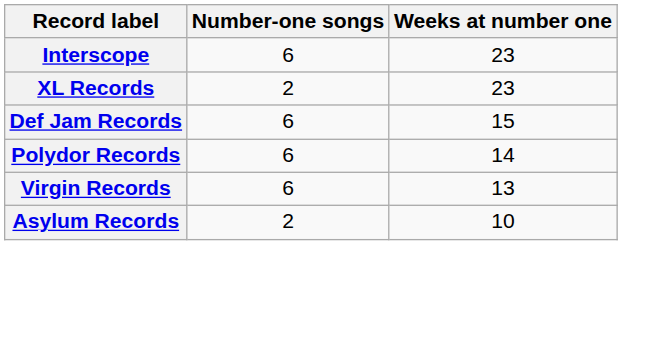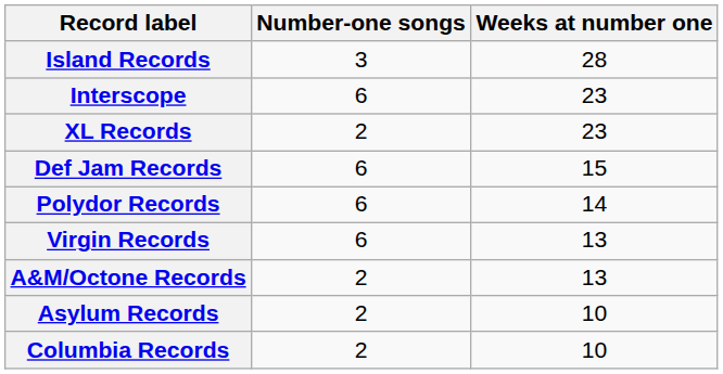 <table class="wikitable plainrowheaders sortable">
 <tr>
 <th scope=col>Record label</th>
 <th scope=col>Number-one songs</th>
 <th scope=col>Weeks at number one</th>
+</tr>
+<tr>
+<th scope=row><a href='#'>Island Records</a></th>
+<td align=center>3</td>
+<td align=center>28</td>
 </tr>
 <tr>
 <th scope=row><a href='#'>Interscope</a></th>
 <td align=center>6</td>
 <td align=center>23</td>
 </tr>
 <tr>
 <th scope=row><a href='#'>XL Records</a></th>
 <td align=center>2</td>
 <td align=center>23</td>
 </tr>
 <tr>
 <th scope=row><a href='#'>Def Jam Records</a></th>
 <td align=center>6</td>
 <td align=center>15</td>
 </tr>
 <tr>
 <th scope=row><a href='#'>Polydor Records</a></th>
 <td align=center>6</td>
 <td align=center>14</td>
 </tr>
 <tr>
 <th scope=row><a href='#'>Virgin Records</a></th>
 <td align=center>6</td>
 <td align=center>13</td>
 </tr>
 <tr>
+<th scope=row><a href='#'>A&M/Octone Records</a></th>
+<td align=center>2</td>
+<td align=center>13</td>
+</tr>
+<tr>
 <th scope=row><a href='#'>Asylum Records</a></th>
 <td align=center>2</td>
 <td align=center>10</td>
 </tr>
+<tr>
+<th scope=row><a href='#'>Columbia Records</a></th>
+<td align=center>2</td>
+<td align=center>10</td>
+</tr>
 </table>
